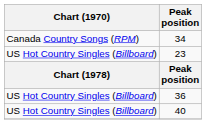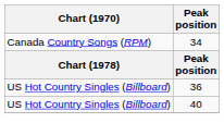 <table class="wikitable sortable">
 <tr>
 <th>Chart (1970)</th>
 <th>Peak<br>position</th>
 </tr>
 <tr>
 <td>Canada <a href='#'>Country Songs</a> (<em><a href='#'>RPM</a></em>)</td>
 <td align="center">34</td>
-</tr>
-<tr>
-<td>US <a href='#'>Hot Country Singles</a> (<em><a href='#'>Billboard</a></em>)</td>
-<td align="center">23</td>
 </tr>
 <tr>
 <th>Chart (1978)</th>
 <th>Peak<br>position</th>
 </tr>
 <tr>
 <td>US <a href='#'>Hot Country Singles</a> (<em><a href='#'>Billboard</a></em>)</td>
 <td align="center">36</td>
 </tr>
 <tr>
 <td>US <a href='#'>Hot Country Singles</a> (<em><a href='#'>Billboard</a></em>)</td>
 <td align="center">40</td>
 </tr>
 <tr>
 </tr>
 </table>
